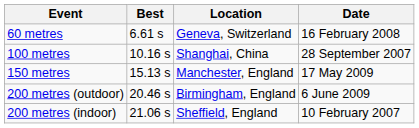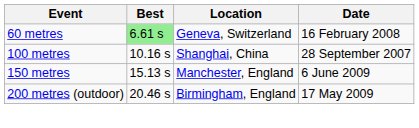 <table class="wikitable">
 <tr>
 <th>Event</th>
 <th>Best</th>
 <th>Location</th>
 <th>Date</th>
 </tr>
 <tr>
 <td><a href='#'>60 metres</a></td>
-<td>6.61 s</td>
+<td style="background: lightgreen;">6.61 s</td>
 <td><a href='#'>Geneva</a>, Switzerland</td>
 <td>16 February 2008</td>
 </tr>
 <tr>
 <td><a href='#'>100 metres</a></td>
 <td>10.16 s</td>
 <td><a href='#'>Shanghai</a>, China</td>
 <td>28 September 2007</td>
 </tr>
 <tr>
 <td><a href='#'>150 metres</a></td>
 <td>15.13 s</td>
 <td><a href='#'>Manchester</a>, England</td>
-<td>17 May 2009</td>
+<td>6 June 2009</td>
 </tr>
 <tr>
 <td><a href='#'>200 metres</a> (outdoor)</td>
 <td>20.46 s</td>
 <td><a href='#'>Birmingham</a>, England</td>
-<td>6 June 2009</td>
-</tr>
-<tr>
-<td><a href='#'>200 metres</a> (indoor)</td>
-<td>21.06 s</td>
-<td><a href='#'>Sheffield</a>, England</td>
-<td>10 February 2007</td>
+<td>17 May 2009</td>
 </tr>
 </table>
